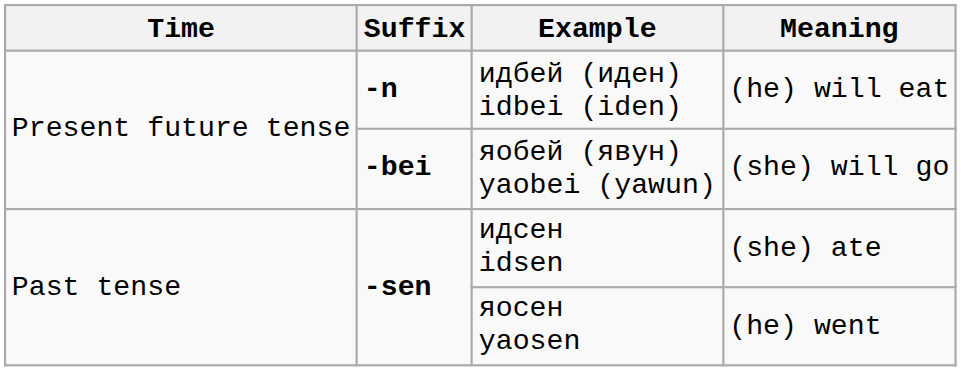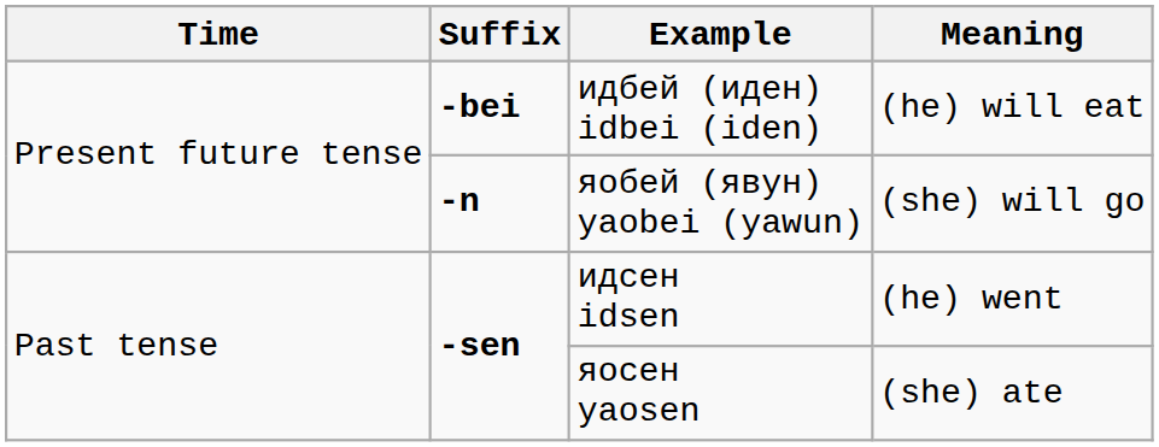 <table class="wikitable">
 <tr>
 <th>Time</th>
 <th>Suffix</th>
 <th>Example</th>
 <th>Meaning</th>
 </tr>
 <tr>
 <td rowspan="2">Present future tense</td>
-<td><strong>-n</strong></td>
+<td><strong>-bei</strong></td>
 <td>идбей (иден)<br>idbei (iden)</td>
 <td>(he) will eat</td>
 </tr>
 <tr>
-<td><strong>-bei</strong></td>
+<td><strong>-n</strong></td>
 <td>яобей (явун)<br>yaobei (yawun)</td>
 <td>(she) will go</td>
 </tr>
 <tr>
 <td rowspan="2">Past tense</td>
 <td rowspan="2"><strong>-sen</strong></td>
 <td>идсен<br>idsen</td>
-<td>(she) ate</td>
+<td>(he) went</td>
 </tr>
 <tr>
 <td>яосен<br>yaosen</td>
-<td>(he) went</td>
+<td>(she) ate</td>
 </tr>
 </table>
